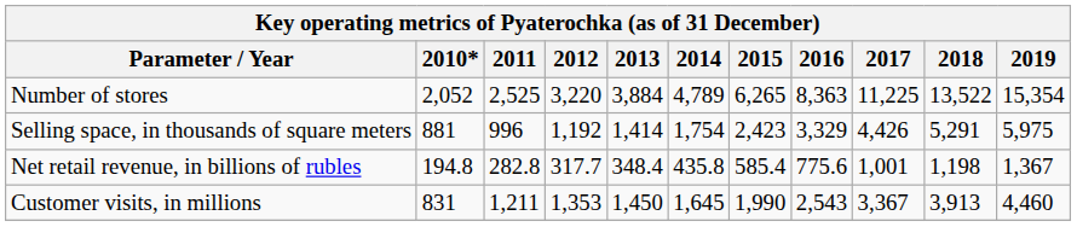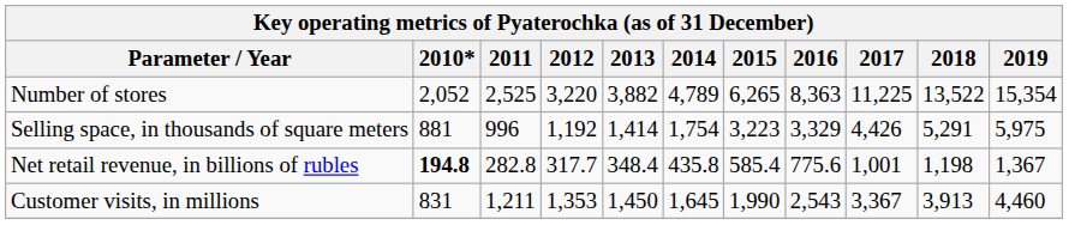 <table class="wikitable">
 <tr>
 <th colspan="11">Key operating metrics of Pyaterochka (as of 31 December)</th>
 </tr>
 <tr>
 <th>Parameter / Year</th>
 <th>2010*</th>
 <th>2011</th>
 <th>2012</th>
 <th>2013</th>
 <th>2014</th>
 <th>2015</th>
 <th>2016</th>
 <th>2017</th>
 <th>2018</th>
 <th>2019</th>
 </tr>
 <tr>
 <td>Number of stores</td>
 <td> 2,052</td>
 <td> 2,525</td>
 <td> 3,220</td>
-<td> 3,884</td>
+<td> 3,882</td>
 <td> 4,789</td>
 <td> 6,265</td>
 <td> 8,363</td>
 <td> 11,225</td>
 <td> 13,522</td>
 <td> 15,354</td>
 </tr>
 <tr>
 <td>Selling space, in thousands of square meters</td>
 <td> 881</td>
 <td> 996</td>
 <td> 1,192</td>
 <td> 1,414</td>
 <td> 1,754</td>
-<td> 2,423</td>
+<td> 3,223</td>
 <td> 3,329</td>
 <td> 4,426</td>
 <td> 5,291</td>
 <td> 5,975</td>
 </tr>
 <tr>
 <td>Net retail revenue, in billions of <a href='#'>rubles</a></td>
-<td> 194.8</td>
+<td><strong> 194.8</strong></td>
 <td> 282.8</td>
 <td> 317.7</td>
 <td> 348.4</td>
 <td> 435.8</td>
 <td> 585.4</td>
 <td> 775.6</td>
 <td> 1,001</td>
 <td> 1,198</td>
 <td> 1,367</td>
 </tr>
 <tr>
 <td>Customer visits, in millions</td>
 <td> 831</td>
 <td> 1,211</td>
 <td> 1,353</td>
 <td> 1,450</td>
 <td> 1,645</td>
 <td> 1,990</td>
 <td> 2,543</td>
 <td> 3,367</td>
 <td> 3,913</td>
 <td> 4,460</td>
 </tr>
 <tr>
 </tr>
 </table>
